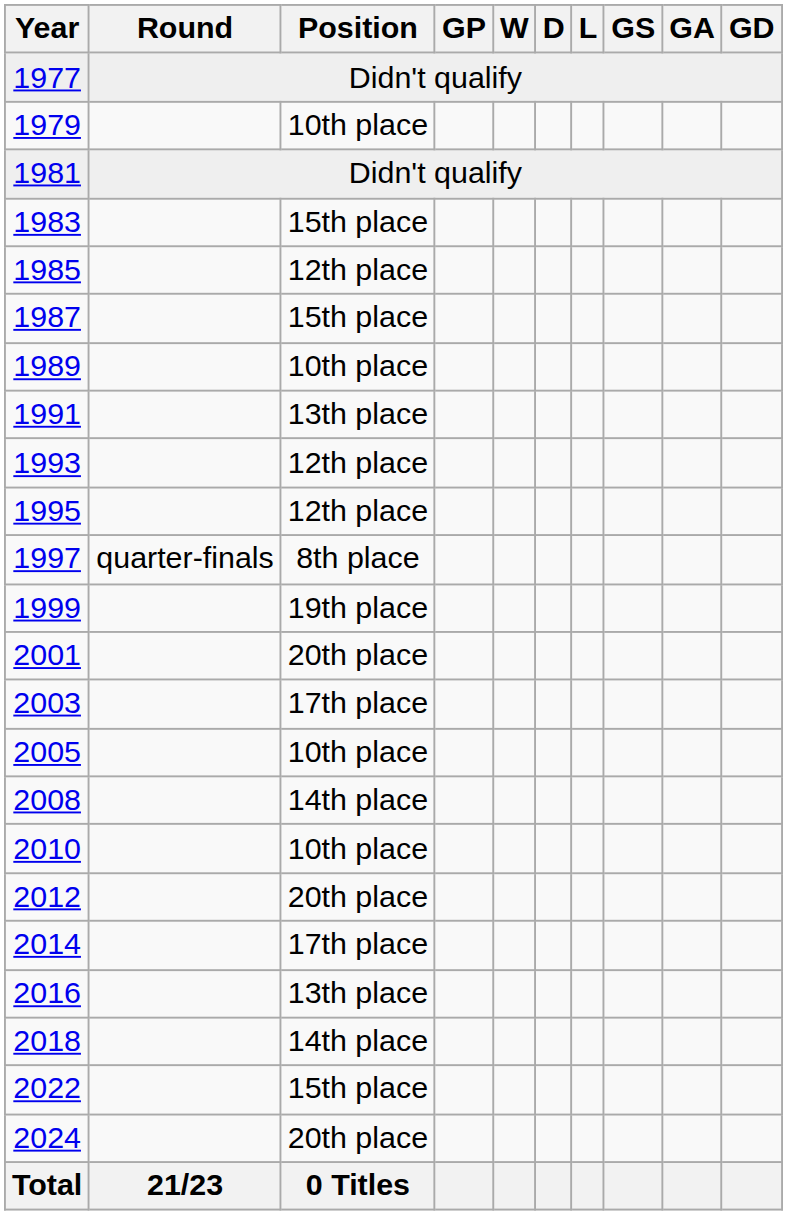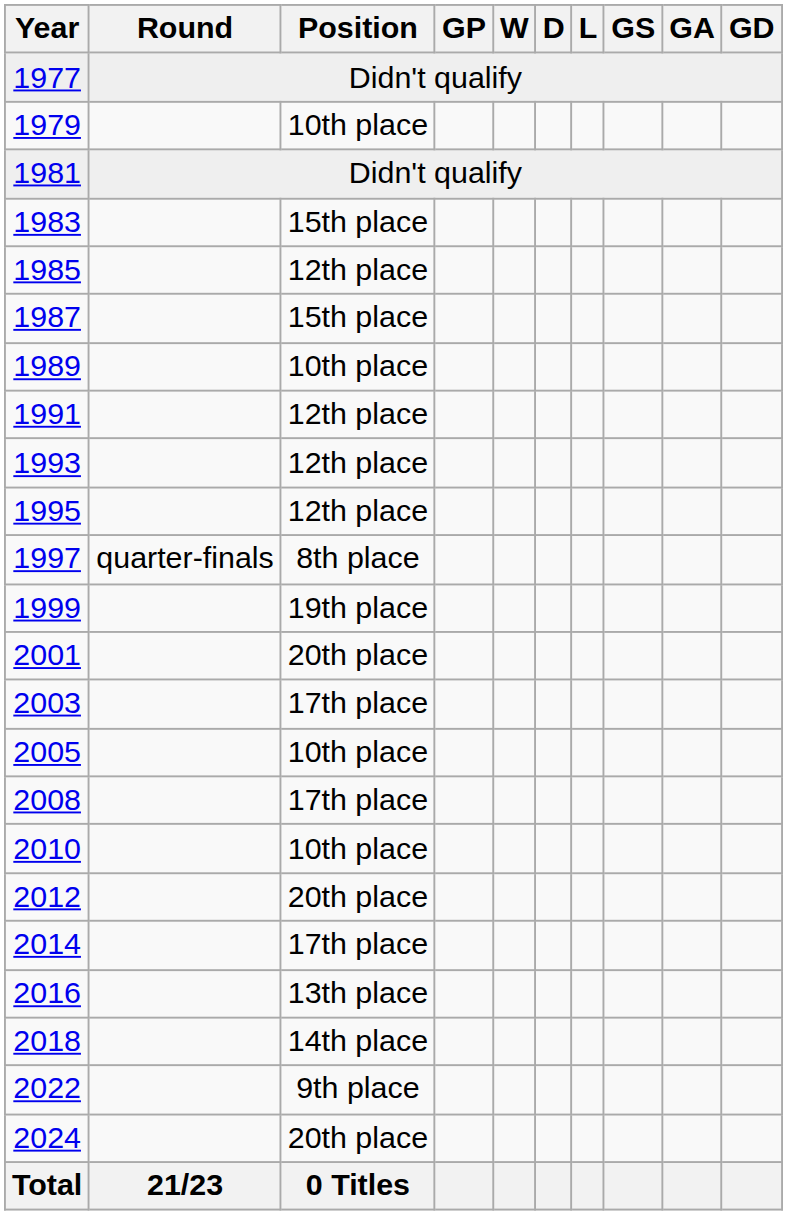 <table class="wikitable" style="text-align: center;">
 <tr>
 <th>Year</th>
 <th>Round</th>
 <th>Position</th>
 <th>GP</th>
 <th>W</th>
 <th>D</th>
 <th>L</th>
 <th>GS</th>
 <th>GA</th>
 <th>GD</th>
 </tr>
 <tr bgcolor=efefef>
 <td><a href='#'>1977</a> </td>
 <td colspan=9 rowspan=1>Didn't qualify</td>
 </tr>
 <tr bgcolor=>
 <td><a href='#'>1979</a> </td>
 <td></td>
 <td>10th place</td>
 <td></td>
 <td></td>
 <td></td>
 <td></td>
 <td></td>
 <td></td>
 <td></td>
 </tr>
 <tr bgcolor=efefef>
 <td><a href='#'>1981</a> </td>
 <td colspan=9 rowspan=1>Didn't qualify</td>
 </tr>
 <tr bgcolor=>
 <td><a href='#'>1983</a> </td>
 <td></td>
 <td>15th place</td>
 <td></td>
 <td></td>
 <td></td>
 <td></td>
 <td></td>
 <td></td>
 <td></td>
 </tr>
 <tr bgcolor=>
 <td><a href='#'>1985</a> </td>
 <td></td>
 <td>12th place</td>
 <td></td>
 <td></td>
 <td></td>
 <td></td>
 <td></td>
 <td></td>
 <td></td>
 </tr>
 <tr bgcolor=>
 <td><a href='#'>1987</a> </td>
 <td></td>
 <td>15th place</td>
 <td></td>
 <td></td>
 <td></td>
 <td></td>
 <td></td>
 <td></td>
 <td></td>
 </tr>
 <tr bgcolor=>
 <td><a href='#'>1989</a> </td>
 <td></td>
 <td>10th place</td>
 <td></td>
 <td></td>
 <td></td>
 <td></td>
 <td></td>
 <td></td>
 <td></td>
 </tr>
 <tr bgcolor=>
 <td><a href='#'>1991</a> </td>
 <td></td>
-<td>13th place</td>
+<td>12th place</td>
 <td></td>
 <td></td>
 <td></td>
 <td></td>
 <td></td>
 <td></td>
 <td></td>
 </tr>
 <tr bgcolor=>
 <td><a href='#'>1993</a> </td>
 <td></td>
 <td>12th place</td>
 <td></td>
 <td></td>
 <td></td>
 <td></td>
 <td></td>
 <td></td>
 <td></td>
 </tr>
 <tr bgcolor=>
 <td><a href='#'>1995</a> </td>
 <td></td>
 <td>12th place</td>
 <td></td>
 <td></td>
 <td></td>
 <td></td>
 <td></td>
 <td></td>
 <td></td>
 </tr>
 <tr bgcolor=>
 <td><a href='#'>1997</a> </td>
 <td>quarter-finals</td>
 <td>8th place</td>
 <td></td>
 <td></td>
 <td></td>
 <td></td>
 <td></td>
 <td></td>
 <td></td>
 </tr>
 <tr bgcolor=>
 <td><a href='#'>1999</a> </td>
 <td></td>
 <td>19th place</td>
 <td></td>
 <td></td>
 <td></td>
 <td></td>
 <td></td>
 <td></td>
 <td></td>
 </tr>
 <tr bgcolor=>
 <td><a href='#'>2001</a> </td>
 <td></td>
 <td>20th place</td>
 <td></td>
 <td></td>
 <td></td>
 <td></td>
 <td></td>
 <td></td>
 <td></td>
 </tr>
 <tr bgcolor=>
 <td><a href='#'>2003</a> </td>
 <td></td>
 <td>17th place</td>
 <td></td>
 <td></td>
 <td></td>
 <td></td>
 <td></td>
 <td></td>
 <td></td>
 </tr>
 <tr bgcolor=>
 <td><a href='#'>2005</a> </td>
 <td></td>
 <td>10th place</td>
 <td></td>
 <td></td>
 <td></td>
 <td></td>
 <td></td>
 <td></td>
 <td></td>
 </tr>
 <tr bgcolor=>
 <td><a href='#'>2008</a> </td>
 <td></td>
-<td>14th place</td>
+<td>17th place</td>
 <td></td>
 <td></td>
 <td></td>
 <td></td>
 <td></td>
 <td></td>
 <td></td>
 </tr>
 <tr bgcolor=>
 <td><a href='#'>2010</a> </td>
 <td></td>
 <td>10th place</td>
 <td></td>
 <td></td>
 <td></td>
 <td></td>
 <td></td>
 <td></td>
 <td></td>
 </tr>
 <tr bgcolor=>
 <td><a href='#'>2012</a> </td>
 <td></td>
 <td>20th place</td>
 <td></td>
 <td></td>
 <td></td>
 <td></td>
 <td></td>
 <td></td>
 <td></td>
 </tr>
 <tr bgcolor=>
 <td><a href='#'>2014</a> </td>
 <td></td>
 <td>17th place</td>
 <td></td>
 <td></td>
 <td></td>
 <td></td>
 <td></td>
 <td></td>
 <td></td>
 </tr>
 <tr bgcolor=>
 <td><a href='#'>2016</a> </td>
 <td></td>
 <td>13th place</td>
 <td></td>
 <td></td>
 <td></td>
 <td></td>
 <td></td>
 <td></td>
 <td></td>
 </tr>
 <tr bgcolor=>
 <td><a href='#'>2018</a> </td>
 <td></td>
 <td>14th place</td>
 <td></td>
 <td></td>
 <td></td>
 <td></td>
 <td></td>
 <td></td>
 <td></td>
 </tr>
 <tr bgcolor=>
 <td><a href='#'>2022</a> </td>
 <td></td>
-<td>15th place</td>
+<td>9th place</td>
 <td></td>
 <td></td>
 <td></td>
 <td></td>
 <td></td>
 <td></td>
 <td></td>
 </tr>
 <tr bgcolor=>
 <td><a href='#'>2024</a> </td>
 <td></td>
 <td>20th place</td>
 <td></td>
 <td></td>
 <td></td>
 <td></td>
 <td></td>
 <td></td>
 <td></td>
 </tr>
 <tr>
 <th>Total</th>
 <th>21/23</th>
 <th>0 Titles</th>
 <th></th>
 <th></th>
 <th></th>
 <th></th>
 <th></th>
 <th></th>
 <th></th>
 </tr>
 </table>
